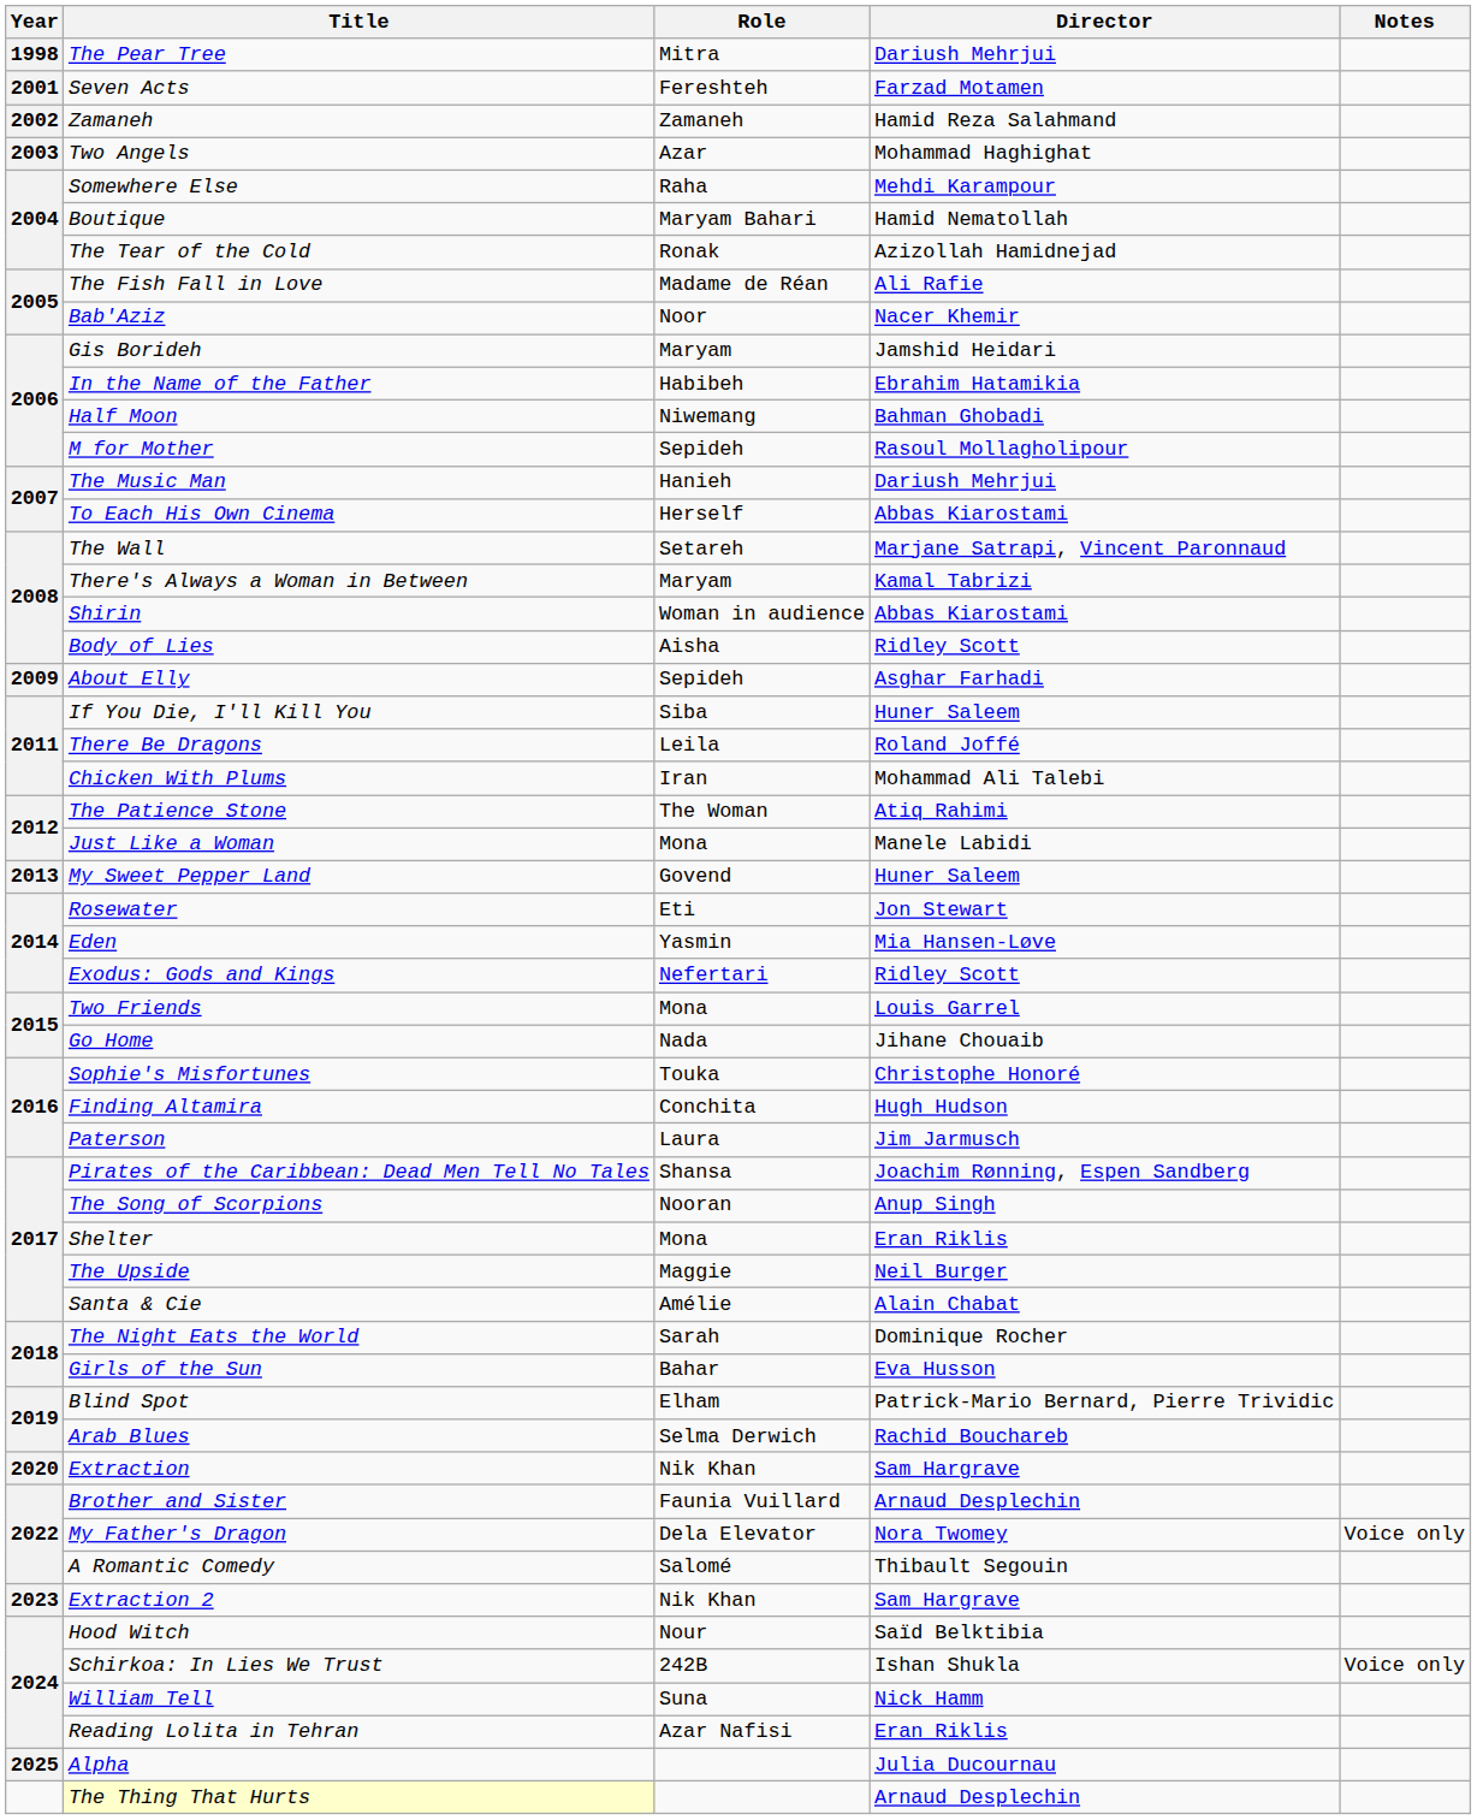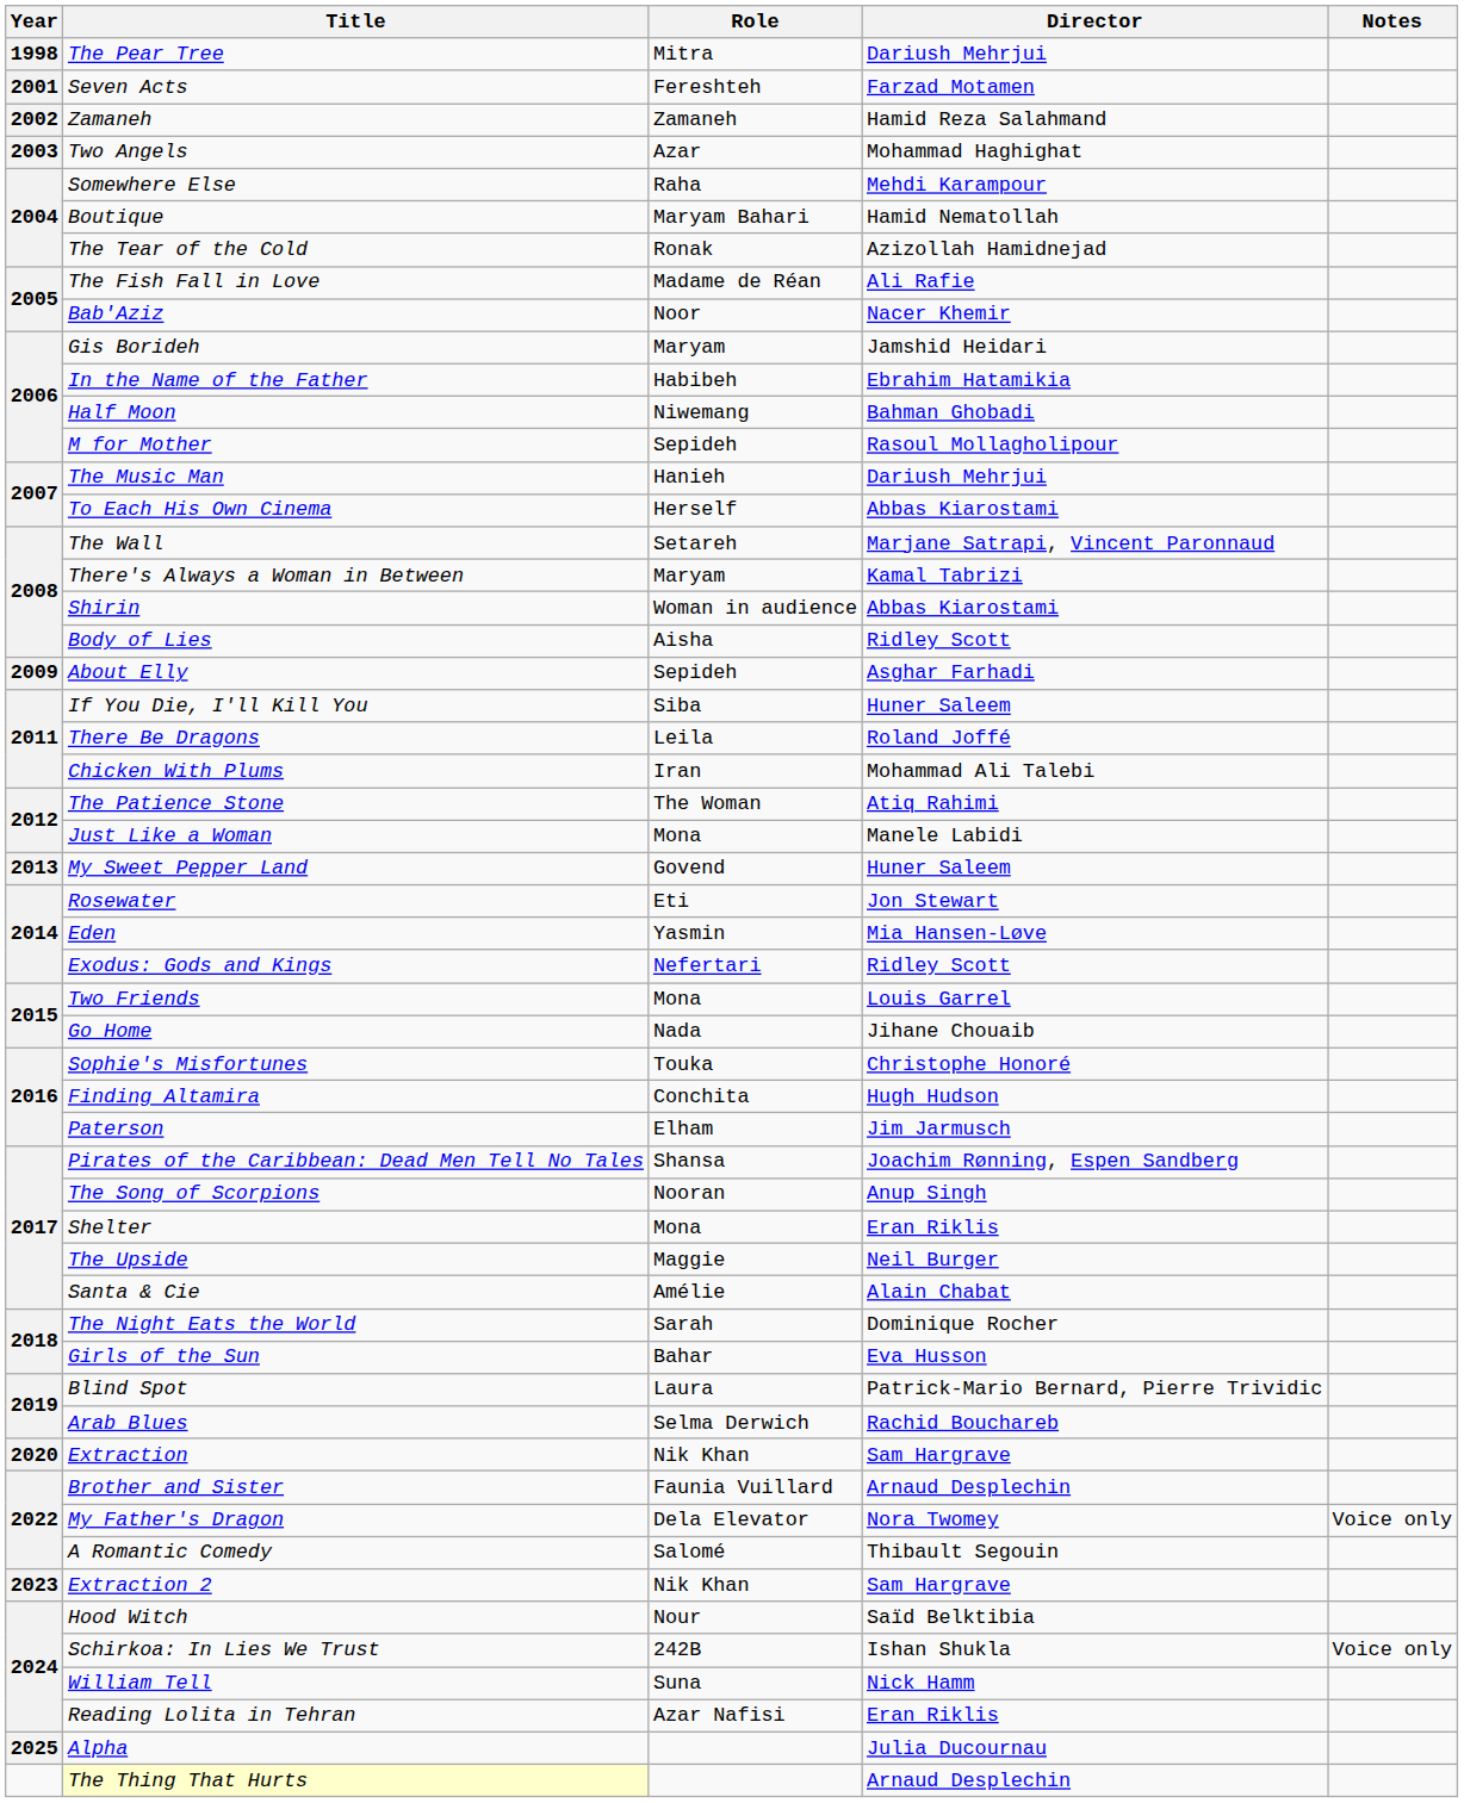 <table class="wikitable plainrowheaders sortable"  style=font-size:100%>
 <tr>
 <th scope="col">Year</th>
 <th scope="col">Title</th>
 <th scope="col">Role</th>
 <th scope="col" class="unsortable">Director</th>
 <th>Notes</th>
 </tr>
 <tr>
 <th scope=row>1998</th>
 <td><em><a href='#'>The Pear Tree</a></em></td>
 <td>Mitra</td>
 <td><a href='#'>Dariush Mehrjui</a></td>
 <td></td>
 </tr>
 <tr>
 <th scope=row>2001</th>
 <td><em>Seven Acts</em></td>
 <td>Fereshteh</td>
 <td><a href='#'>Farzad Motamen</a></td>
 <td></td>
 </tr>
 <tr>
 <th scope=row>2002</th>
 <td><em>Zamaneh</em></td>
 <td>Zamaneh</td>
 <td>Hamid Reza Salahmand</td>
 <td></td>
 </tr>
 <tr>
 <th scope=row>2003</th>
 <td><em>Two Angels</em></td>
 <td>Azar</td>
 <td>Mohammad Haghighat</td>
 <td></td>
 </tr>
 <tr>
 <th rowspan="3" scope="row">2004</th>
 <td><em>Somewhere Else</em></td>
 <td>Raha</td>
 <td><a href='#'>Mehdi Karampour</a></td>
 <td></td>
 </tr>
 <tr>
 <td><em>Boutique</em></td>
 <td>Maryam Bahari</td>
 <td>Hamid Nematollah</td>
 <td></td>
 </tr>
 <tr>
 <td><em>The Tear of the Cold</em></td>
 <td>Ronak</td>
 <td>Azizollah Hamidnejad</td>
 <td></td>
 </tr>
 <tr>
 <th rowspan="2" scope="row">2005</th>
 <td><em>The Fish Fall in Love</em></td>
 <td>Madame de Réan</td>
 <td><a href='#'>Ali Rafie</a></td>
 <td></td>
 </tr>
 <tr>
 <td><em><a href='#'>Bab'Aziz</a></em></td>
 <td>Noor</td>
 <td><a href='#'>Nacer Khemir</a></td>
 <td></td>
 </tr>
 <tr>
 <th rowspan="4" scope="row">2006</th>
 <td><em>Gis Borideh</em></td>
 <td>Maryam</td>
 <td>Jamshid Heidari</td>
 <td></td>
 </tr>
 <tr>
 <td><em><a href='#'>In the Name of the Father</a></em></td>
 <td>Habibeh</td>
 <td><a href='#'>Ebrahim Hatamikia</a></td>
 <td></td>
 </tr>
 <tr>
 <td><a href='#'><em>Half Moon</em></a></td>
 <td>Niwemang</td>
 <td><a href='#'>Bahman Ghobadi</a></td>
 <td></td>
 </tr>
 <tr>
 <td><a href='#'><em>M for Mother</em></a></td>
 <td>Sepideh</td>
 <td><a href='#'>Rasoul Mollagholipour</a></td>
 <td></td>
 </tr>
 <tr>
 <th scope=row rowspan="2">2007</th>
 <td><a href='#'><em>The Music Man</em></a></td>
 <td>Hanieh</td>
 <td><a href='#'>Dariush Mehrjui</a></td>
 <td></td>
 </tr>
 <tr>
 <td><em><a href='#'>To Each His Own Cinema</a></em></td>
 <td>Herself</td>
 <td><a href='#'>Abbas Kiarostami</a></td>
 <td></td>
 </tr>
 <tr>
 <th rowspan="4" scope="row">2008</th>
 <td><em>The Wall</em></td>
 <td>Setareh</td>
 <td><a href='#'>Marjane Satrapi</a>, <a href='#'>Vincent Paronnaud</a></td>
 <td></td>
 </tr>
 <tr>
 <td><em>There's Always a Woman in Between</em></td>
 <td>Maryam</td>
 <td><a href='#'>Kamal Tabrizi</a></td>
 <td></td>
 </tr>
 <tr>
 <td><em><a href='#'>Shirin</a></em></td>
 <td>Woman in audience</td>
 <td><a href='#'>Abbas Kiarostami</a></td>
 <td></td>
 </tr>
 <tr>
 <td><em><a href='#'>Body of Lies</a></em></td>
 <td>Aisha</td>
 <td><a href='#'>Ridley Scott</a></td>
 <td></td>
 </tr>
 <tr>
 <th scope=row>2009</th>
 <td><em><a href='#'>About Elly</a></em></td>
 <td>Sepideh</td>
 <td><a href='#'>Asghar Farhadi</a></td>
 <td></td>
 </tr>
 <tr>
 <th rowspan="3" scope="row">2011</th>
 <td><em>If You Die, I'll Kill You</em></td>
 <td>Siba</td>
 <td><a href='#'>Huner Saleem</a></td>
 <td></td>
 </tr>
 <tr>
 <td><em><a href='#'>There Be Dragons</a></em></td>
 <td>Leila</td>
 <td><a href='#'>Roland Joffé</a></td>
 <td></td>
 </tr>
 <tr>
 <td><a href='#'><em>Chicken With Plums</em></a></td>
 <td>Iran</td>
 <td>Mohammad Ali Talebi</td>
 <td></td>
 </tr>
 <tr>
 <th rowspan="2" scope="row">2012</th>
 <td><em><a href='#'>The Patience Stone</a></em></td>
 <td>The Woman</td>
 <td><a href='#'>Atiq Rahimi</a></td>
 <td></td>
 </tr>
 <tr>
 <td><em><a href='#'>Just Like a Woman</a></em></td>
 <td>Mona</td>
 <td>Manele Labidi</td>
 <td></td>
 </tr>
 <tr>
 <th scope=row>2013</th>
 <td><em><a href='#'>My Sweet Pepper Land</a></em></td>
 <td>Govend</td>
 <td><a href='#'>Huner Saleem</a></td>
 <td></td>
 </tr>
 <tr>
 <th rowspan="3" scope="row">2014</th>
 <td><em><a href='#'>Rosewater</a></em></td>
 <td>Eti</td>
 <td><a href='#'>Jon Stewart</a></td>
 <td></td>
 </tr>
 <tr>
 <td><em><a href='#'>Eden</a></em></td>
 <td>Yasmin</td>
 <td><a href='#'>Mia Hansen-Løve</a></td>
 <td></td>
 </tr>
 <tr>
 <td><em><a href='#'>Exodus: Gods and Kings</a></em></td>
 <td><a href='#'>Nefertari</a></td>
 <td><a href='#'>Ridley Scott</a></td>
 <td></td>
 </tr>
 <tr>
 <th rowspan="2" scope="row">2015</th>
 <td><em><a href='#'>Two Friends</a></em></td>
 <td>Mona</td>
 <td><a href='#'>Louis Garrel</a></td>
 <td></td>
 </tr>
 <tr>
 <td><em><a href='#'>Go Home</a></em></td>
 <td>Nada</td>
 <td>Jihane Chouaib</td>
 <td></td>
 </tr>
 <tr>
 <th rowspan="3" scope="row">2016</th>
 <td><em><a href='#'>Sophie's Misfortunes</a></em></td>
 <td>Touka</td>
 <td><a href='#'>Christophe Honoré</a></td>
 <td></td>
 </tr>
 <tr>
 <td><em><a href='#'>Finding Altamira</a></em></td>
 <td>Conchita</td>
 <td><a href='#'>Hugh Hudson</a></td>
 <td></td>
 </tr>
 <tr>
 <td><em><a href='#'>Paterson</a></em></td>
-<td>Laura</td>
+<td>Elham</td>
 <td><a href='#'>Jim Jarmusch</a></td>
 <td></td>
 </tr>
 <tr>
 <th rowspan="5" scope="row">2017</th>
 <td><em><a href='#'>Pirates of the Caribbean: Dead Men Tell No Tales</a></em></td>
 <td>Shansa</td>
 <td><a href='#'>Joachim Rønning</a>, <a href='#'>Espen Sandberg</a></td>
 <td></td>
 </tr>
 <tr>
 <td><em><a href='#'>The Song of Scorpions</a></em></td>
 <td>Nooran</td>
 <td><a href='#'>Anup Singh</a></td>
 <td></td>
 </tr>
 <tr>
 <td><em>Shelter</em></td>
 <td>Mona</td>
 <td><a href='#'>Eran Riklis</a></td>
 <td></td>
 </tr>
 <tr>
 <td><em><a href='#'>The Upside</a></em></td>
 <td>Maggie</td>
 <td><a href='#'>Neil Burger</a></td>
 <td></td>
 </tr>
 <tr>
 <td><em>Santa & Cie</em></td>
 <td>Amélie</td>
 <td><a href='#'>Alain Chabat</a></td>
 <td></td>
 </tr>
 <tr>
 <th rowspan="2" scope="row">2018</th>
 <td><em><a href='#'>The Night Eats the World</a></em></td>
 <td>Sarah</td>
 <td>Dominique Rocher</td>
 <td></td>
 </tr>
 <tr>
 <td><em><a href='#'>Girls of the Sun</a></em></td>
 <td>Bahar</td>
 <td><a href='#'>Eva Husson</a></td>
 <td></td>
 </tr>
 <tr>
 <th rowspan="2" scope="row">2019</th>
 <td><em>Blind Spot</em></td>
-<td>Elham</td>
+<td>Laura</td>
 <td>Patrick-Mario Bernard, Pierre Trividic</td>
 <td></td>
 </tr>
 <tr>
 <td><em><a href='#'>Arab Blues</a></em></td>
 <td>Selma Derwich</td>
 <td><a href='#'>Rachid Bouchareb</a></td>
 <td></td>
 </tr>
 <tr>
 <th scope=row>2020</th>
 <td><em><a href='#'>Extraction</a></em></td>
 <td>Nik Khan</td>
 <td><a href='#'>Sam Hargrave</a></td>
 <td></td>
 </tr>
 <tr>
 <th rowspan="3" scope="row">2022</th>
 <td><em><a href='#'>Brother and Sister</a></em></td>
 <td>Faunia Vuillard</td>
 <td><a href='#'>Arnaud Desplechin</a></td>
 <td></td>
 </tr>
 <tr>
 <td><em><a href='#'>My Father's Dragon</a></em></td>
 <td>Dela Elevator</td>
 <td><a href='#'>Nora Twomey</a></td>
 <td>Voice only</td>
 </tr>
 <tr>
 <td><em>A Romantic Comedy</em></td>
 <td>Salomé</td>
 <td>Thibault Segouin</td>
 <td></td>
 </tr>
 <tr>
 <th scope=row>2023</th>
 <td><em><a href='#'>Extraction 2</a></em></td>
 <td>Nik Khan</td>
 <td><a href='#'>Sam Hargrave</a></td>
 <td></td>
 </tr>
 <tr>
 <th rowspan="4" scope="row">2024</th>
 <td><em>Hood Witch</em></td>
 <td>Nour</td>
 <td>Saïd Belktibia</td>
 <td></td>
 </tr>
 <tr>
 <td><em>Schirkoa: In Lies We Trust</em></td>
 <td>242B</td>
 <td>Ishan Shukla</td>
 <td>Voice only</td>
 </tr>
 <tr>
 <td><em><a href='#'>William Tell</a></em></td>
 <td>Suna</td>
 <td><a href='#'>Nick Hamm</a></td>
 <td></td>
 </tr>
 <tr>
 <td><em>Reading Lolita in Tehran</em></td>
 <td>Azar Nafisi</td>
 <td><a href='#'>Eran Riklis</a></td>
 <td></td>
 </tr>
 <tr>
 <th scope=row>2025</th>
 <td><em><a href='#'>Alpha</a></em></td>
 <td></td>
 <td><a href='#'>Julia Ducournau</a></td>
 <td></td>
 </tr>
 <tr>
 <td></td>
 <td style="background:#FFFFCC;"><em>The Thing That Hurts</em></td>
 <td></td>
 <td><a href='#'>Arnaud Desplechin</a></td>
 <td></td>
 </tr>
 </table>
